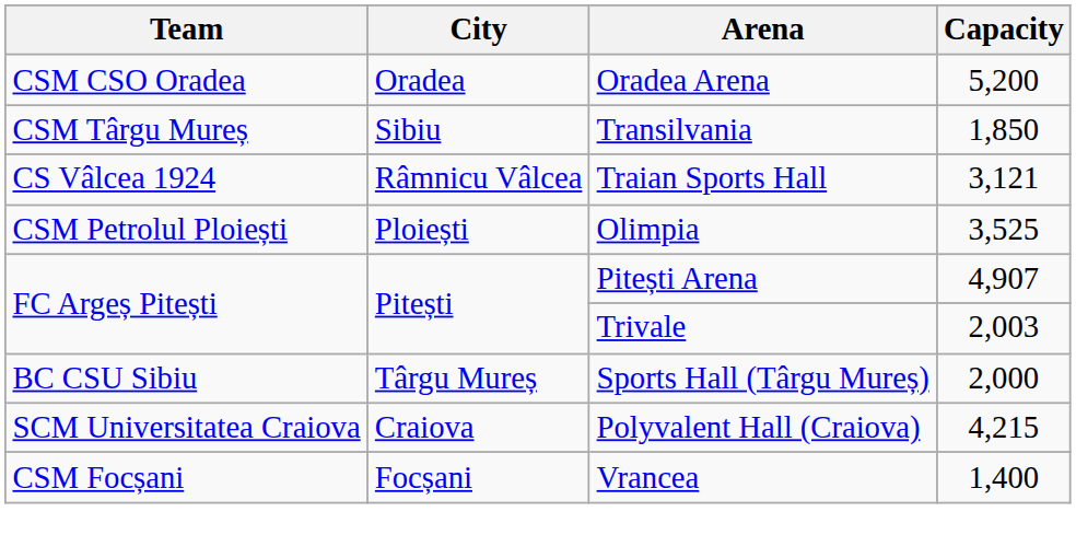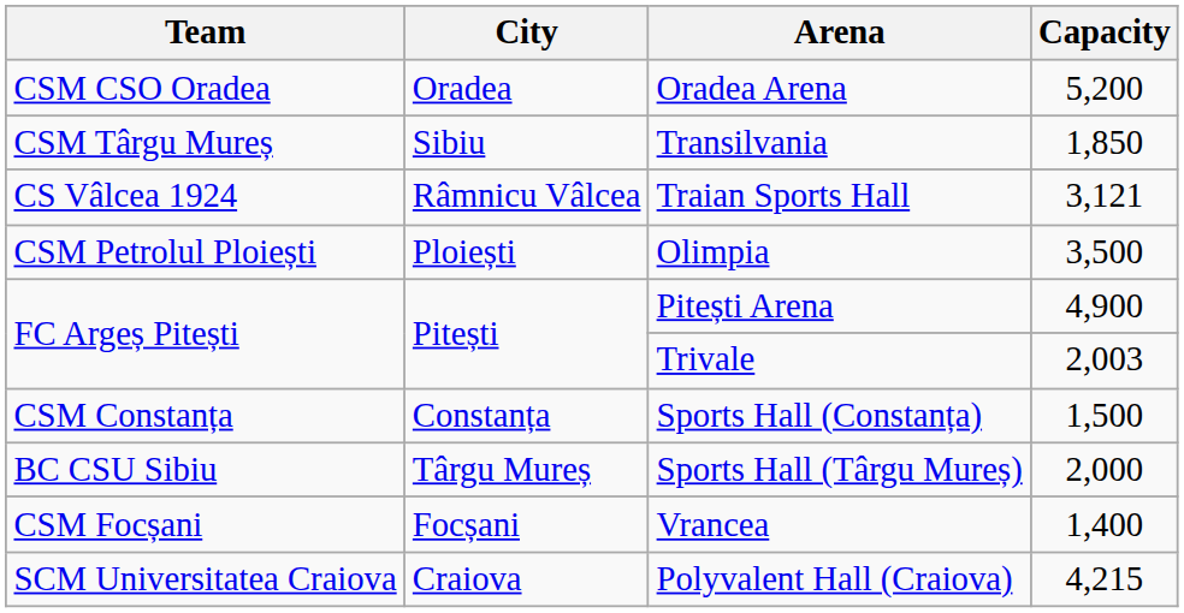 <table class="wikitable sortable">
 <tr>
 <th>Team</th>
 <th>City</th>
 <th>Arena</th>
 <th>Capacity</th>
 </tr>
 <tr>
 <td><a href='#'>CSM CSO Oradea</a></td>
 <td><a href='#'>Oradea</a></td>
 <td><a href='#'>Oradea Arena</a></td>
 <td align="center">5,200</td>
 </tr>
 <tr>
 <td><a href='#'>CSM Târgu Mureș</a></td>
 <td><a href='#'>Sibiu</a></td>
 <td><a href='#'>Transilvania</a></td>
 <td align="center">1,850</td>
 </tr>
 <tr>
 <td><a href='#'>CS Vâlcea 1924</a></td>
 <td><a href='#'>Râmnicu Vâlcea</a></td>
 <td><a href='#'>Traian Sports Hall</a></td>
 <td align="center">3,121</td>
 </tr>
 <tr>
 <td><a href='#'>CSM Petrolul Ploiești</a></td>
 <td><a href='#'>Ploiești</a></td>
 <td><a href='#'>Olimpia</a></td>
-<td align="center">3,525</td>
+<td align="center">3,500</td>
 </tr>
 <tr>
 <td rowspan="2"><a href='#'>FC Argeș Pitești</a></td>
 <td rowspan="2"><a href='#'>Pitești</a></td>
 <td><a href='#'>Pitești Arena</a></td>
-<td align="center">4,907</td>
+<td align="center">4,900</td>
 </tr>
 <tr>
 <td><a href='#'>Trivale</a></td>
 <td align="center">2,003</td>
+</tr>
+<tr>
+<td><a href='#'>CSM Constanța</a></td>
+<td><a href='#'>Constanța</a></td>
+<td><a href='#'>Sports Hall (Constanța)</a></td>
+<td align="center">1,500</td>
 </tr>
 <tr>
 <td><a href='#'>BC CSU Sibiu</a></td>
 <td><a href='#'>Târgu Mureș</a></td>
 <td><a href='#'>Sports Hall (Târgu Mureș)</a></td>
 <td align="center">2,000</td>
 </tr>
 <tr>
+<td><a href='#'>CSM Focșani</a></td>
+<td><a href='#'>Focșani</a></td>
+<td><a href='#'>Vrancea</a></td>
+<td align="center">1,400</td>
+</tr>
+<tr>
 <td><a href='#'>SCM Universitatea Craiova</a></td>
 <td><a href='#'>Craiova</a></td>
 <td><a href='#'>Polyvalent Hall (Craiova)</a></td>
 <td align="center">4,215</td>
 </tr>
-<tr>
-<td><a href='#'>CSM Focșani</a></td>
-<td><a href='#'>Focșani</a></td>
-<td><a href='#'>Vrancea</a></td>
-<td align="center">1,400</td>
-</tr>
 </table>
